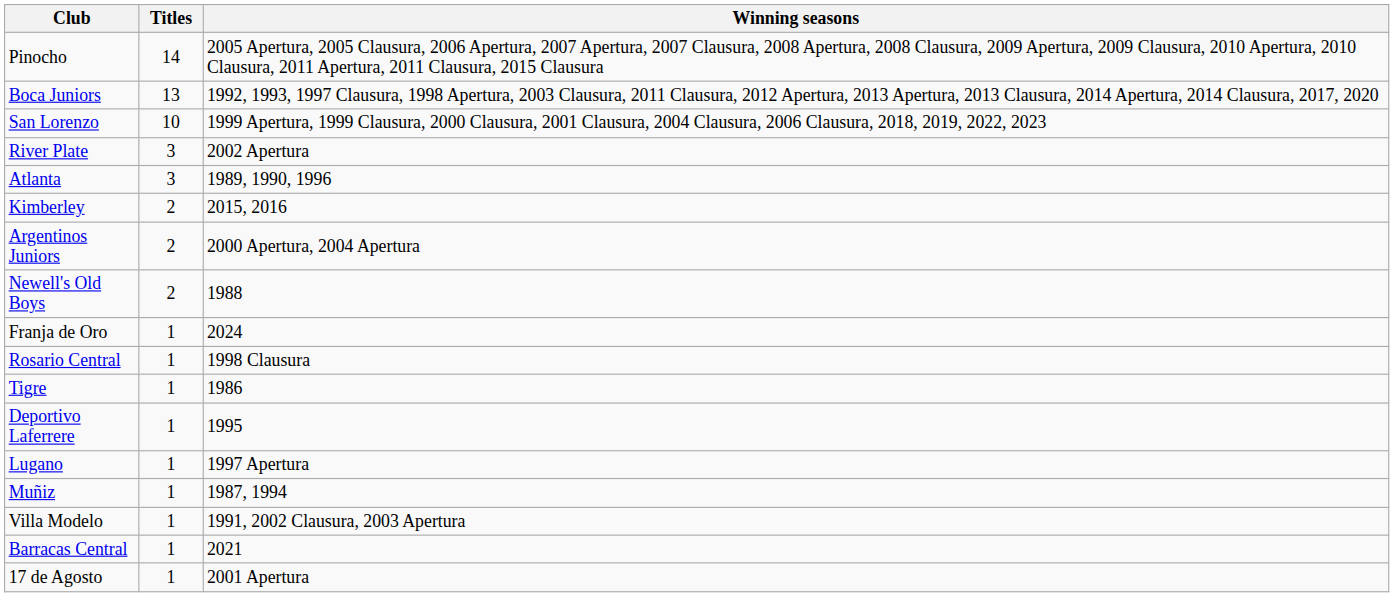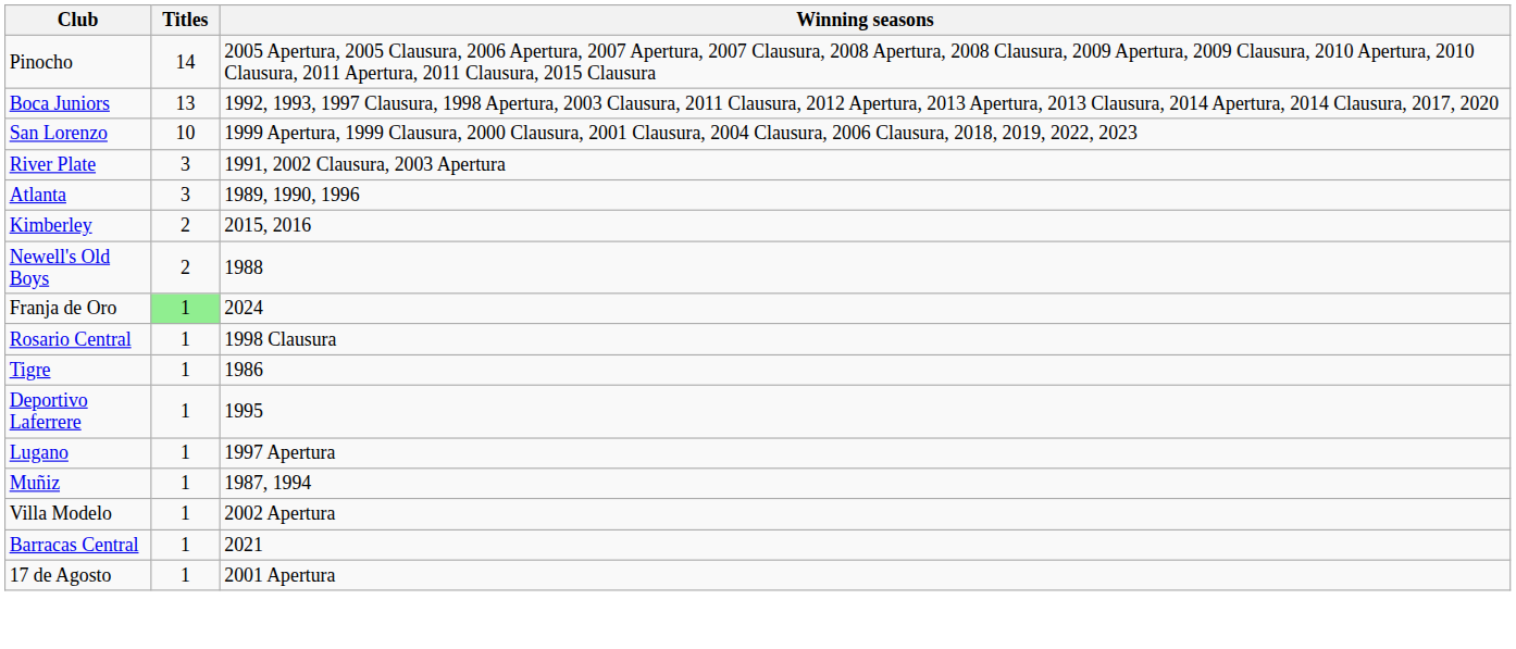 <table class="wikitable sortable">
 <tr>
 <th>Club</th>
 <th width=50px>Titles</th>
 <th>Winning seasons</th>
 </tr>
 <tr>
 <td>Pinocho</td>
 <td align=center>14</td>
 <td>2005 Apertura, 2005 Clausura, 2006 Apertura, 2007 Apertura, 2007 Clausura, 2008 Apertura, 2008 Clausura, 2009 Apertura, 2009 Clausura, 2010 Apertura, 2010 Clausura, 2011 Apertura, 2011 Clausura, 2015 Clausura</td>
 </tr>
 <tr>
 <td><a href='#'>Boca Juniors</a></td>
 <td align=center>13</td>
 <td>1992, 1993, 1997 Clausura, 1998 Apertura, 2003 Clausura, 2011 Clausura, 2012 Apertura, 2013 Apertura, 2013 Clausura, 2014 Apertura, 2014 Clausura, 2017, 2020</td>
 </tr>
 <tr>
 <td><a href='#'>San Lorenzo</a></td>
 <td align=center>10</td>
 <td>1999 Apertura, 1999 Clausura, 2000 Clausura, 2001 Clausura, 2004 Clausura, 2006 Clausura, 2018, 2019, 2022, 2023</td>
 </tr>
 <tr>
 <td><a href='#'>River Plate</a></td>
 <td align=center>3</td>
-<td>2002 Apertura</td>
+<td>1991, 2002 Clausura, 2003 Apertura</td>
 </tr>
 <tr>
 <td><a href='#'>Atlanta</a></td>
 <td align=center>3</td>
 <td>1989, 1990, 1996</td>
 </tr>
 <tr>
 <td><a href='#'>Kimberley</a></td>
 <td align=center>2</td>
 <td>2015, 2016</td>
 </tr>
 <tr>
-<td><a href='#'>Argentinos Juniors</a></td>
-<td align=center>2</td>
-<td>2000 Apertura, 2004 Apertura</td>
-</tr>
-<tr>
 <td><a href='#'>Newell's Old Boys</a></td>
 <td align=center>2</td>
 <td>1988</td>
 </tr>
 <tr>
 <td>Franja de Oro</td>
-<td align=center>1</td>
+<td align=center style="background: lightgreen;">1</td>
 <td>2024</td>
 </tr>
 <tr>
 <td><a href='#'>Rosario Central</a></td>
 <td align=center>1</td>
 <td>1998 Clausura</td>
 </tr>
 <tr>
 <td><a href='#'>Tigre</a></td>
 <td align=center>1</td>
 <td>1986</td>
 </tr>
 <tr>
 <td><a href='#'>Deportivo Laferrere</a></td>
 <td align=center>1</td>
 <td>1995</td>
 </tr>
 <tr>
 <td><a href='#'>Lugano</a></td>
 <td align=center>1</td>
 <td>1997 Apertura</td>
 </tr>
 <tr>
 <td><a href='#'>Muñiz</a></td>
 <td align=center>1</td>
 <td>1987, 1994</td>
 </tr>
 <tr>
 <td>Villa Modelo</td>
 <td align=center>1</td>
-<td>1991, 2002 Clausura, 2003 Apertura</td>
+<td>2002 Apertura</td>
 </tr>
 <tr>
 <td><a href='#'>Barracas Central</a></td>
 <td align=center>1</td>
 <td>2021</td>
 </tr>
 <tr>
 <td>17 de Agosto</td>
 <td align=center>1</td>
 <td>2001 Apertura</td>
 </tr>
 </table>
